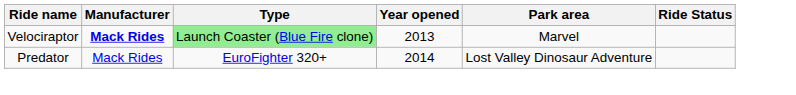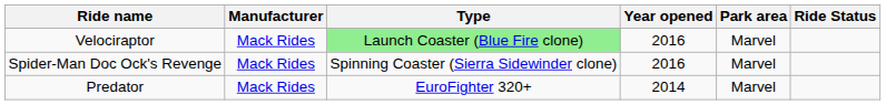 <table class="wikitable sortable" style="font-size:100%;text-align:center;">
 <tr>
 <th>Ride name</th>
 <th>Manufacturer</th>
 <th>Type</th>
 <th>Year opened</th>
 <th>Park area</th>
 <th>Ride Status</th>
 </tr>
 <tr>
 <td>Velociraptor</td>
-<td><strong><a href='#'>Mack Rides</a></strong></td>
+<td><a href='#'>Mack Rides</a></td>
 <td style="background: lightgreen;">Launch Coaster (<a href='#'>Blue Fire</a> clone)</td>
-<td>2013</td>
+<td>2016</td>
+<td>Marvel</td>
+<td></td>
+</tr>
+<tr>
+<td>Spider-Man Doc Ock's Revenge</td>
+<td><a href='#'>Mack Rides</a></td>
+<td>Spinning Coaster (<a href='#'>Sierra Sidewinder</a> clone)</td>
+<td>2016</td>
 <td>Marvel</td>
 <td></td>
 </tr>
 <tr>
 <td>Predator</td>
 <td><a href='#'>Mack Rides</a></td>
 <td><a href='#'>EuroFighter</a> 320+</td>
 <td>2014</td>
-<td>Lost Valley Dinosaur Adventure</td>
+<td>Marvel</td>
 <td></td>
 </tr>
 </table>
